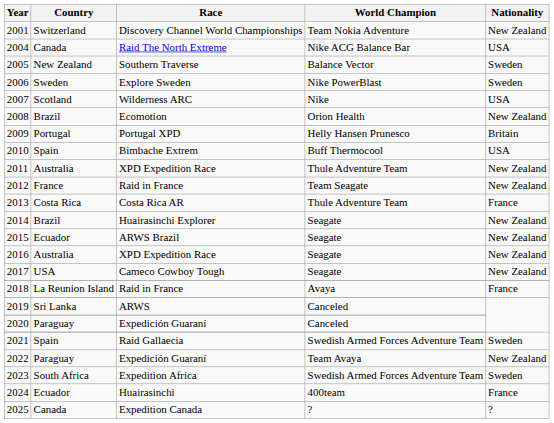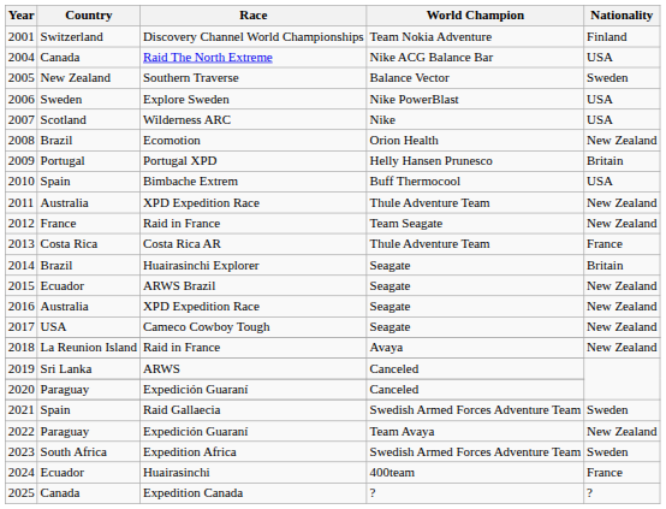 <table class="wikitable sortable">
 <tr>
 <th>Year</th>
 <th>Country</th>
 <th>Race</th>
 <th>World Champion</th>
 <th>Nationality</th>
 </tr>
 <tr>
 <td>2001</td>
 <td>Switzerland</td>
 <td>Discovery Channel World Championships</td>
 <td>Team Nokia Adventure</td>
-<td>New Zealand</td>
+<td>Finland</td>
 </tr>
 <tr>
 <td>2004</td>
 <td>Canada</td>
 <td><a href='#'>Raid The North Extreme</a></td>
 <td>Nike ACG Balance Bar</td>
 <td>USA</td>
 </tr>
 <tr>
 <td>2005</td>
 <td>New Zealand</td>
 <td>Southern Traverse</td>
 <td>Balance Vector</td>
 <td>Sweden</td>
 </tr>
 <tr>
 <td>2006</td>
 <td>Sweden</td>
 <td>Explore Sweden</td>
 <td>Nike PowerBlast</td>
-<td>Sweden</td>
+<td>USA</td>
 </tr>
 <tr>
 <td>2007</td>
 <td>Scotland</td>
 <td>Wilderness ARC</td>
 <td>Nike</td>
 <td>USA</td>
 </tr>
 <tr>
 <td>2008</td>
 <td>Brazil</td>
 <td>Ecomotion</td>
 <td>Orion Health</td>
 <td>New Zealand</td>
 </tr>
 <tr>
 <td>2009</td>
 <td>Portugal</td>
 <td>Portugal XPD</td>
 <td>Helly Hansen Prunesco</td>
 <td>Britain</td>
 </tr>
 <tr>
 <td>2010</td>
 <td>Spain</td>
 <td>Bimbache Extrem</td>
 <td>Buff Thermocool</td>
 <td>USA</td>
 </tr>
 <tr>
 <td>2011</td>
 <td>Australia</td>
 <td>XPD Expedition Race</td>
 <td>Thule Adventure Team</td>
 <td>New Zealand</td>
 </tr>
 <tr>
 <td>2012</td>
 <td>France</td>
 <td>Raid in France</td>
 <td>Team Seagate</td>
 <td>New Zealand</td>
 </tr>
 <tr>
 <td>2013</td>
 <td>Costa Rica</td>
 <td>Costa Rica AR</td>
 <td>Thule Adventure Team</td>
 <td>France</td>
 </tr>
 <tr>
 <td>2014</td>
 <td>Brazil</td>
 <td>Huairasinchi Explorer</td>
 <td>Seagate</td>
-<td>New Zealand</td>
+<td>Britain</td>
 </tr>
 <tr>
 <td>2015</td>
 <td>Ecuador</td>
 <td>ARWS Brazil</td>
 <td>Seagate</td>
 <td>New Zealand</td>
 </tr>
 <tr>
 <td>2016</td>
 <td>Australia</td>
 <td>XPD Expedition Race</td>
 <td>Seagate</td>
 <td>New Zealand</td>
 </tr>
 <tr>
 <td>2017</td>
 <td>USA</td>
 <td>Cameco Cowboy Tough</td>
 <td>Seagate</td>
 <td>New Zealand</td>
 </tr>
 <tr>
 </tr>
 <tr>
 <td>2018</td>
 <td>La Reunion Island</td>
 <td>Raid in France</td>
 <td>Avaya</td>
-<td>France</td>
+<td>New Zealand</td>
 </tr>
 <tr>
 </tr>
 <tr>
 <td>2019</td>
 <td>Sri Lanka</td>
 <td>ARWS</td>
 <td>Canceled</td>
 </tr>
 <tr>
 </tr>
 <tr>
 <td>2020</td>
 <td>Paraguay</td>
 <td>Expedición Guaraní</td>
 <td>Canceled</td>
 </tr>
 <tr>
 </tr>
 <tr>
 <td>2021</td>
 <td>Spain</td>
 <td>Raid Gallaecia</td>
 <td>Swedish Armed Forces Adventure Team</td>
 <td>Sweden</td>
 </tr>
 <tr>
 <td>2022</td>
 <td>Paraguay</td>
 <td>Expedición Guaraní</td>
 <td>Team Avaya</td>
 <td>New Zealand</td>
 </tr>
 <tr>
 <td>2023</td>
 <td>South Africa</td>
 <td>Expedition Africa</td>
 <td>Swedish Armed Forces Adventure Team</td>
 <td>Sweden</td>
 </tr>
 <tr>
 <td>2024</td>
 <td>Ecuador</td>
 <td>Huairasinchi</td>
 <td>400team</td>
 <td>France</td>
 </tr>
 <tr>
 <td>2025</td>
 <td>Canada</td>
 <td>Expedition Canada</td>
 <td>?</td>
 <td>?</td>
 </tr>
 </table>
